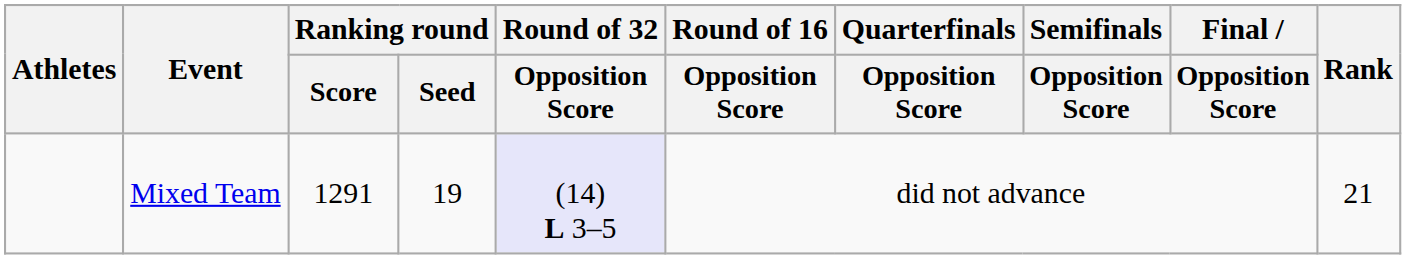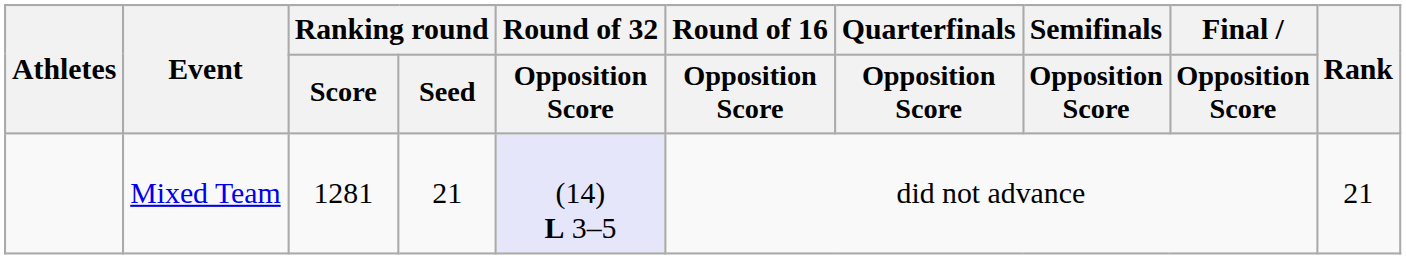 <table class="wikitable" style="font-size:90%;">
 <tr>
 <th rowspan="2">Athletes</th>
 <th rowspan="2">Event</th>
 <th colspan="2">Ranking round</th>
 <th>Round of 32</th>
 <th>Round of 16</th>
 <th>Quarterfinals</th>
 <th>Semifinals</th>
 <th>Final / </th>
 <th rowspan=2>Rank</th>
 </tr>
 <tr style="font-size:95%">
 <th>Score</th>
 <th>Seed</th>
 <th>Opposition<br>Score</th>
 <th>Opposition<br>Score</th>
 <th>Opposition<br>Score</th>
 <th>Opposition<br>Score</th>
 <th>Opposition<br>Score</th>
 </tr>
 <tr align=center>
 <td align=left><br></td>
 <td><a href='#'>Mixed Team</a></td>
-<td>1291</td>
-<td>19</td>
+<td>1281</td>
+<td>21</td>
 <td style="background: lavender;"><br> (14)<br><strong>L</strong> 3–5</td>
 <td colspan=4>did not advance</td>
 <td>21</td>
 </tr>
 </table>
